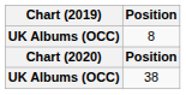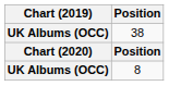 <table class="wikitable plainrowheaders" style="text-align:center">
 <tr>
 <th scope="col">Chart (2019)</th>
 <th scope="col">Position</th>
 </tr>
 <tr>
 <th scope="row">UK Albums (OCC)</th>
-<td>8</td>
+<td>38</td>
 </tr>
 <tr>
 <th scope="col">Chart (2020)</th>
 <th scope="col">Position</th>
 </tr>
 <tr>
 <th scope="row">UK Albums (OCC)</th>
-<td>38</td>
+<td>8</td>
 </tr>
 </table>
